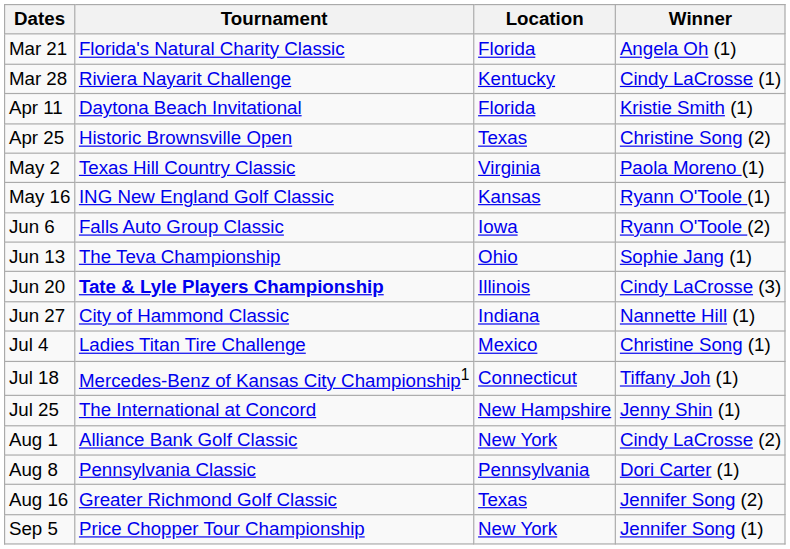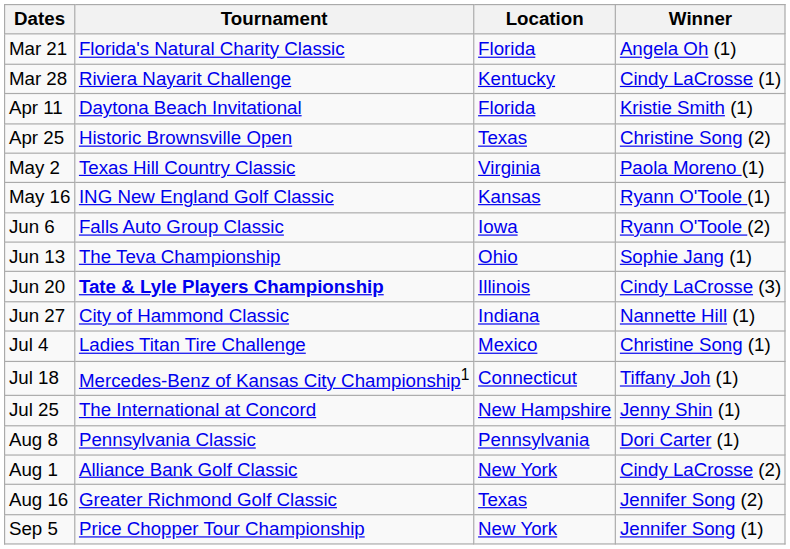 <table class="wikitable sortable">
 <tr>
 <th>Dates</th>
 <th>Tournament</th>
 <th>Location</th>
 <th>Winner</th>
 </tr>
 <tr>
 <td>Mar 21</td>
 <td><a href='#'>Florida's Natural Charity Classic</a></td>
 <td><a href='#'>Florida</a></td>
 <td> <a href='#'>Angela Oh</a> (1)</td>
 </tr>
 <tr>
 <td>Mar 28</td>
 <td><a href='#'>Riviera Nayarit Challenge</a></td>
 <td><a href='#'>Kentucky</a></td>
 <td> <a href='#'>Cindy LaCrosse</a> (1)</td>
 </tr>
 <tr>
 <td>Apr 11</td>
 <td><a href='#'>Daytona Beach Invitational</a></td>
 <td><a href='#'>Florida</a></td>
 <td> <a href='#'>Kristie Smith</a> (1)</td>
 </tr>
 <tr>
 <td>Apr 25</td>
 <td><a href='#'>Historic Brownsville Open</a></td>
 <td><a href='#'>Texas</a></td>
 <td> <a href='#'>Christine Song</a> (2)</td>
 </tr>
 <tr>
 <td>May 2</td>
 <td><a href='#'>Texas Hill Country Classic</a></td>
 <td><a href='#'>Virginia</a></td>
 <td> <a href='#'>Paola Moreno </a> (1)</td>
 </tr>
 <tr>
 <td>May 16</td>
 <td><a href='#'>ING New England Golf Classic</a></td>
 <td><a href='#'>Kansas</a></td>
 <td> <a href='#'>Ryann O'Toole </a> (1)</td>
 </tr>
 <tr>
 <td>Jun 6</td>
 <td><a href='#'>Falls Auto Group Classic</a></td>
 <td><a href='#'>Iowa</a></td>
 <td> <a href='#'>Ryann O'Toole </a> (2)</td>
 </tr>
 <tr>
 <td>Jun 13</td>
 <td><a href='#'>The Teva Championship</a></td>
 <td><a href='#'>Ohio</a></td>
 <td> <a href='#'>Sophie Jang</a> (1)</td>
 </tr>
 <tr>
 <td>Jun 20</td>
 <td><strong><a href='#'>Tate & Lyle Players Championship</a></strong></td>
 <td><a href='#'>Illinois</a></td>
 <td> <a href='#'>Cindy LaCrosse</a> (3)</td>
 </tr>
 <tr>
 <td>Jun 27</td>
 <td><a href='#'>City of Hammond Classic</a></td>
 <td><a href='#'>Indiana</a></td>
 <td> <a href='#'>Nannette Hill</a> (1)</td>
 </tr>
 <tr>
 <td>Jul 4</td>
 <td><a href='#'>Ladies Titan Tire Challenge</a></td>
 <td><a href='#'>Mexico</a></td>
 <td> <a href='#'>Christine Song</a> (1)</td>
 </tr>
 <tr>
 <td>Jul 18</td>
 <td><a href='#'>Mercedes-Benz of Kansas City Championship</a><sup>1</sup></td>
 <td><a href='#'>Connecticut</a></td>
 <td> <a href='#'>Tiffany Joh</a> (1)</td>
 </tr>
 <tr>
 <td>Jul 25</td>
 <td><a href='#'>The International at Concord</a></td>
 <td><a href='#'>New Hampshire</a></td>
 <td> <a href='#'>Jenny Shin</a> (1)</td>
 </tr>
 <tr>
+<td>Aug 8</td>
+<td><a href='#'>Pennsylvania Classic</a></td>
+<td><a href='#'>Pennsylvania</a></td>
+<td> <a href='#'>Dori Carter</a> (1)</td>
+</tr>
+<tr>
 <td>Aug 1</td>
 <td><a href='#'>Alliance Bank Golf Classic</a></td>
 <td><a href='#'>New York</a></td>
 <td> <a href='#'>Cindy LaCrosse</a> (2)</td>
-</tr>
-<tr>
-<td>Aug 8</td>
-<td><a href='#'>Pennsylvania Classic</a></td>
-<td><a href='#'>Pennsylvania</a></td>
-<td> <a href='#'>Dori Carter</a> (1)</td>
 </tr>
 <tr>
 <td>Aug 16</td>
 <td><a href='#'>Greater Richmond Golf Classic</a></td>
 <td><a href='#'>Texas</a></td>
 <td> <a href='#'>Jennifer Song</a> (2)</td>
 </tr>
 <tr>
 <td>Sep 5</td>
 <td><a href='#'>Price Chopper Tour Championship</a></td>
 <td><a href='#'>New York</a></td>
 <td> <a href='#'>Jennifer Song</a> (1)</td>
 </tr>
 </table>
